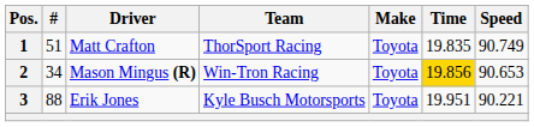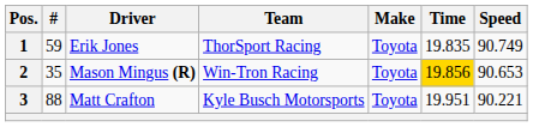 <table class="wikitable" style="font-size:95%">
 <tr>
 <th>Pos.</th>
 <th>#</th>
 <th>Driver</th>
 <th>Team</th>
 <th>Make</th>
 <th>Time</th>
 <th>Speed</th>
 </tr>
 <tr>
 <th>1</th>
-<td>51</td>
-<td><a href='#'>Matt Crafton</a></td>
+<td>59</td>
+<td><a href='#'>Erik Jones</a></td>
 <td><a href='#'>ThorSport Racing</a></td>
 <td><a href='#'>Toyota</a></td>
 <td>19.835</td>
 <td>90.749</td>
 </tr>
 <tr>
 <th>2</th>
-<td>34</td>
+<td>35</td>
 <td><a href='#'>Mason Mingus</a> <strong>(R)</strong></td>
 <td><a href='#'>Win-Tron Racing</a></td>
 <td><a href='#'>Toyota</a></td>
 <td style="background: gold;">19.856</td>
 <td>90.653</td>
 </tr>
 <tr>
 <th>3</th>
 <td>88</td>
-<td><a href='#'>Erik Jones</a></td>
+<td><a href='#'>Matt Crafton</a></td>
 <td><a href='#'>Kyle Busch Motorsports</a></td>
 <td><a href='#'>Toyota</a></td>
 <td>19.951</td>
 <td>90.221</td>
 </tr>
 <tr>
 <th colspan="7"></th>
 </tr>
 </table>
